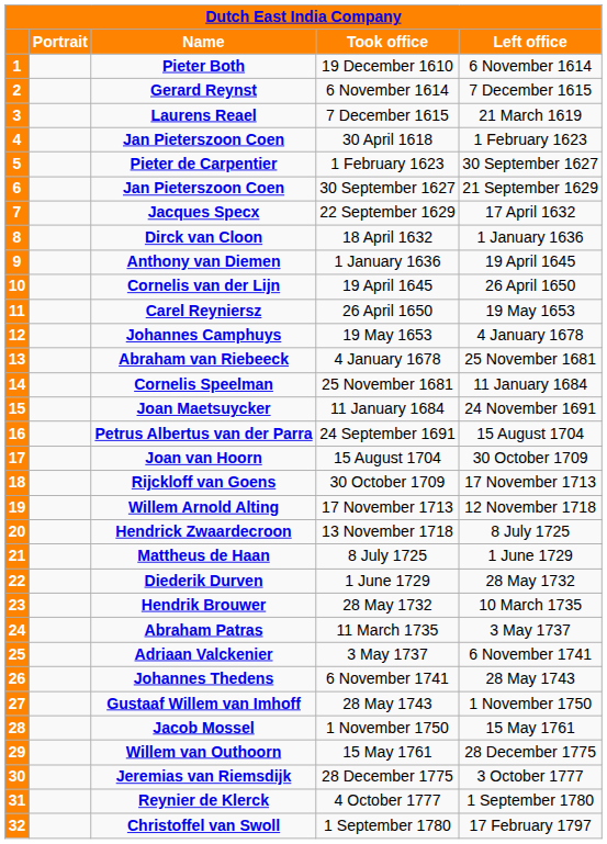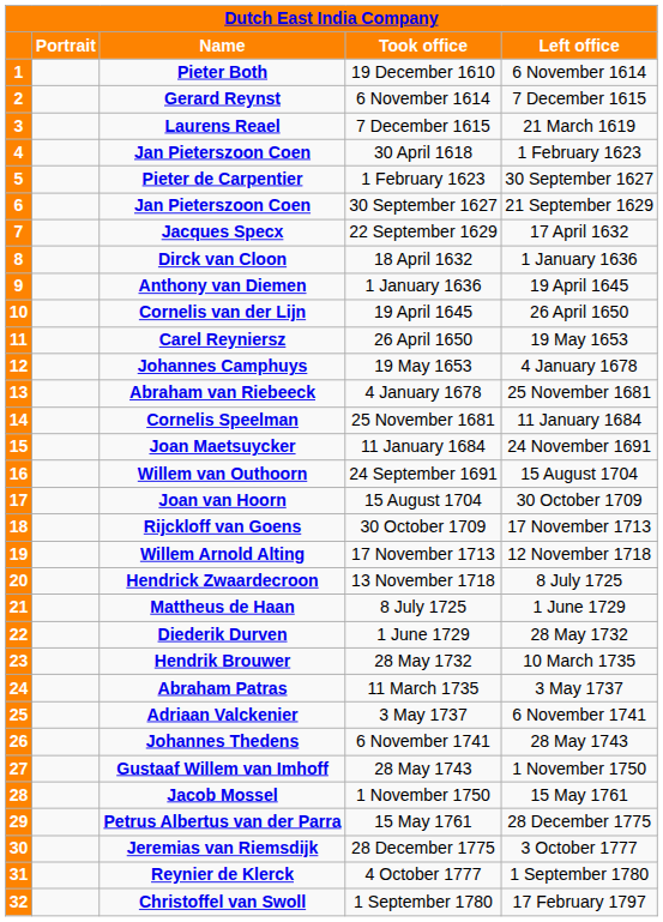 <table class="wikitable" style="text-align:center">
 <tr>
 <th style="background:#FD8301; color:white;" colspan="5"> <a href='#'><span>Dutch East India Company</span></a></th>
 </tr>
 <tr>
 <th style="background:#FD8301; color:white;"></th>
 <th style="background:#FD8301; color:white;">Portrait</th>
 <th style="background:#FD8301; color:white;">Name</th>
 <th style="background:#FD8301; color:white;">Took office</th>
 <th style="background:#FD8301; color:white;">Left office</th>
 </tr>
 <tr>
 <th style="background:#FD8301; color:white;">1</th>
 <td></td>
 <td><strong><a href='#'>Pieter Both</a></strong><br></td>
 <td>19 December 1610</td>
 <td>6 November 1614</td>
 </tr>
 <tr>
 <th style="background:#FD8301; color:white;">2</th>
 <td></td>
 <td><strong><a href='#'>Gerard Reynst</a></strong><br></td>
 <td>6 November 1614</td>
 <td>7 December 1615</td>
 </tr>
 <tr>
 <th style="background:#FD8301; color:white;">3</th>
 <td></td>
 <td><strong><a href='#'>Laurens Reael</a></strong><br></td>
 <td>7 December 1615</td>
 <td>21 March 1619</td>
 </tr>
 <tr>
 <th style="background:#FD8301; color:white;">4</th>
 <td></td>
 <td><strong><a href='#'>Jan Pieterszoon Coen</a></strong><br></td>
 <td>30 April 1618</td>
 <td>1 February 1623</td>
 </tr>
 <tr>
 <th style="background:#FD8301; color:white;">5</th>
 <td></td>
 <td><strong><a href='#'>Pieter de Carpentier</a></strong><br></td>
 <td>1 February 1623</td>
 <td>30 September 1627</td>
 </tr>
 <tr>
 <th style="background:#FD8301; color:white;">6</th>
 <td></td>
 <td><strong><a href='#'>Jan Pieterszoon Coen</a></strong><br></td>
 <td>30 September 1627</td>
 <td>21 September 1629</td>
 </tr>
 <tr>
 <th style="background:#FD8301; color:white;">7</th>
 <td></td>
 <td><strong><a href='#'>Jacques Specx</a></strong><br></td>
 <td>22 September 1629</td>
 <td>17 April 1632</td>
 </tr>
 <tr>
 <th style="background:#FD8301; color:white;">8</th>
 <td></td>
 <td><strong><a href='#'>Dirck van Cloon</a></strong><br></td>
 <td>18 April 1632</td>
 <td>1 January 1636</td>
 </tr>
 <tr>
 <th style="background:#FD8301; color:white;">9</th>
 <td></td>
 <td><strong><a href='#'>Anthony van Diemen</a></strong><br></td>
 <td>1 January 1636</td>
 <td>19 April 1645</td>
 </tr>
 <tr>
 <th style="background:#FD8301; color:white;">10</th>
 <td></td>
 <td><strong><a href='#'>Cornelis van der Lijn</a></strong><br></td>
 <td>19 April 1645</td>
 <td>26 April 1650</td>
 </tr>
 <tr>
 <th style="background:#FD8301; color:white;">11</th>
 <td></td>
 <td><strong><a href='#'>Carel Reyniersz</a></strong><br></td>
 <td>26 April 1650</td>
 <td>19 May 1653</td>
 </tr>
 <tr>
 <th style="background:#FD8301; color:white;">12</th>
 <td></td>
 <td><strong><a href='#'>Johannes Camphuys</a></strong><br></td>
 <td>19 May 1653</td>
 <td>4 January 1678</td>
 </tr>
 <tr>
 <th style="background:#FD8301; color:white;">13</th>
 <td></td>
 <td><strong><a href='#'>Abraham van Riebeeck</a></strong><br></td>
 <td>4 January 1678</td>
 <td>25 November 1681</td>
 </tr>
 <tr>
 <th style="background:#FD8301; color:white;">14</th>
 <td></td>
 <td><strong><a href='#'>Cornelis Speelman</a></strong><br></td>
 <td>25 November 1681</td>
 <td>11 January 1684</td>
 </tr>
 <tr>
 <th style="background:#FD8301; color:white;">15</th>
 <td></td>
 <td><strong><a href='#'>Joan Maetsuycker</a></strong><br></td>
 <td>11 January 1684</td>
 <td>24 November 1691</td>
 </tr>
 <tr>
 <th style="background:#FD8301; color:white;">16</th>
 <td></td>
-<td><strong><a href='#'>Petrus Albertus van der Parra</a></strong><br></td>
+<td><strong><a href='#'>Willem van Outhoorn</a></strong><br></td>
 <td>24 September 1691</td>
 <td>15 August 1704</td>
 </tr>
 <tr>
 <th style="background:#FD8301; color:white;">17</th>
 <td></td>
 <td><strong><a href='#'>Joan van Hoorn</a></strong><br></td>
 <td>15 August 1704</td>
 <td>30 October 1709</td>
 </tr>
 <tr>
 <th style="background:#FD8301; color:white;">18</th>
 <td></td>
 <td><strong><a href='#'>Rijckloff van Goens</a></strong><br></td>
 <td>30 October 1709</td>
 <td>17 November 1713</td>
 </tr>
 <tr>
 <th style="background:#FD8301; color:white;">19</th>
 <td></td>
 <td><strong><a href='#'>Willem Arnold Alting</a></strong><br></td>
 <td>17 November 1713</td>
 <td>12 November 1718</td>
 </tr>
 <tr>
 <th style="background:#FD8301; color:white;">20</th>
 <td></td>
 <td><strong><a href='#'>Hendrick Zwaardecroon</a></strong><br></td>
 <td>13 November 1718</td>
 <td>8 July 1725</td>
 </tr>
 <tr>
 <th style="background:#FD8301; color:white;">21</th>
 <td></td>
 <td><strong><a href='#'>Mattheus de Haan</a></strong><br></td>
 <td>8 July 1725</td>
 <td>1 June 1729</td>
 </tr>
 <tr>
 <th style="background:#FD8301; color:white;">22</th>
 <td></td>
 <td><strong><a href='#'>Diederik Durven</a></strong><br></td>
 <td>1 June 1729</td>
 <td>28 May 1732</td>
 </tr>
 <tr>
 <th style="background:#FD8301; color:white;">23</th>
 <td></td>
 <td><strong><a href='#'>Hendrik Brouwer</a></strong><br></td>
 <td>28 May 1732</td>
 <td>10 March 1735</td>
 </tr>
 <tr>
 <th style="background:#FD8301; color:white;">24</th>
 <td></td>
 <td><strong><a href='#'>Abraham Patras</a></strong><br></td>
 <td>11 March 1735</td>
 <td>3 May 1737</td>
 </tr>
 <tr>
 <th style="background:#FD8301; color:white;">25</th>
 <td></td>
 <td><strong><a href='#'>Adriaan Valckenier</a></strong><br></td>
 <td>3 May 1737</td>
 <td>6 November 1741</td>
 </tr>
 <tr>
 <th style="background:#FD8301; color:white;">26</th>
 <td></td>
 <td><strong><a href='#'>Johannes Thedens</a></strong><br></td>
 <td>6 November 1741</td>
 <td>28 May 1743</td>
 </tr>
 <tr>
 <th style="background:#FD8301; color:white;">27</th>
 <td></td>
 <td><strong><a href='#'>Gustaaf Willem van Imhoff</a></strong><br></td>
 <td>28 May 1743</td>
 <td>1 November 1750</td>
 </tr>
 <tr>
 <th style="background:#FD8301; color:white;">28</th>
 <td></td>
 <td><strong><a href='#'>Jacob Mossel</a></strong><br></td>
 <td>1 November 1750</td>
 <td>15 May 1761</td>
 </tr>
 <tr>
 <th style="background:#FD8301; color:white;">29</th>
 <td></td>
-<td><strong><a href='#'>Willem van Outhoorn</a></strong><br></td>
+<td><strong><a href='#'>Petrus Albertus van der Parra</a></strong><br></td>
 <td>15 May 1761</td>
 <td>28 December 1775</td>
 </tr>
 <tr>
 <th style="background:#FD8301; color:white;">30</th>
 <td></td>
 <td><strong><a href='#'>Jeremias van Riemsdijk</a></strong><br></td>
 <td>28 December 1775</td>
 <td>3 October 1777</td>
 </tr>
 <tr>
 <th style="background:#FD8301; color:white;">31</th>
 <td></td>
 <td><strong><a href='#'>Reynier de Klerck</a></strong><br></td>
 <td>4 October 1777</td>
 <td>1 September 1780</td>
 </tr>
 <tr>
 <th style="background:#FD8301; color:white;">32</th>
 <td></td>
 <td><strong><a href='#'>Christoffel van Swoll</a></strong><br></td>
 <td>1 September 1780</td>
 <td>17 February 1797</td>
 </tr>
 </table>
